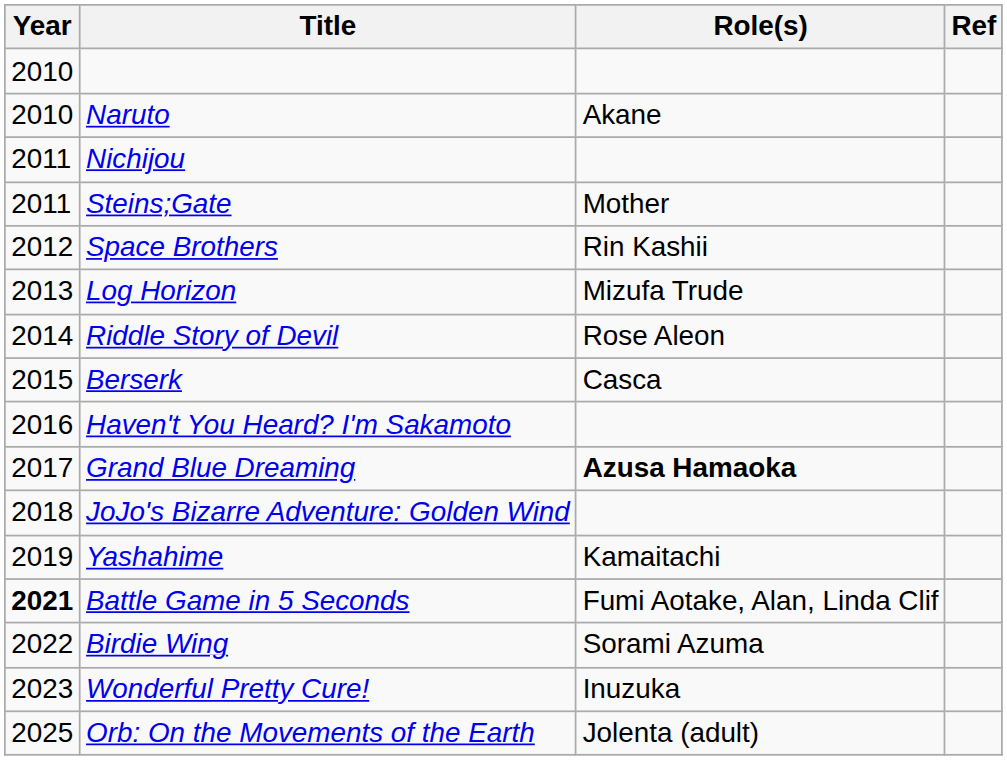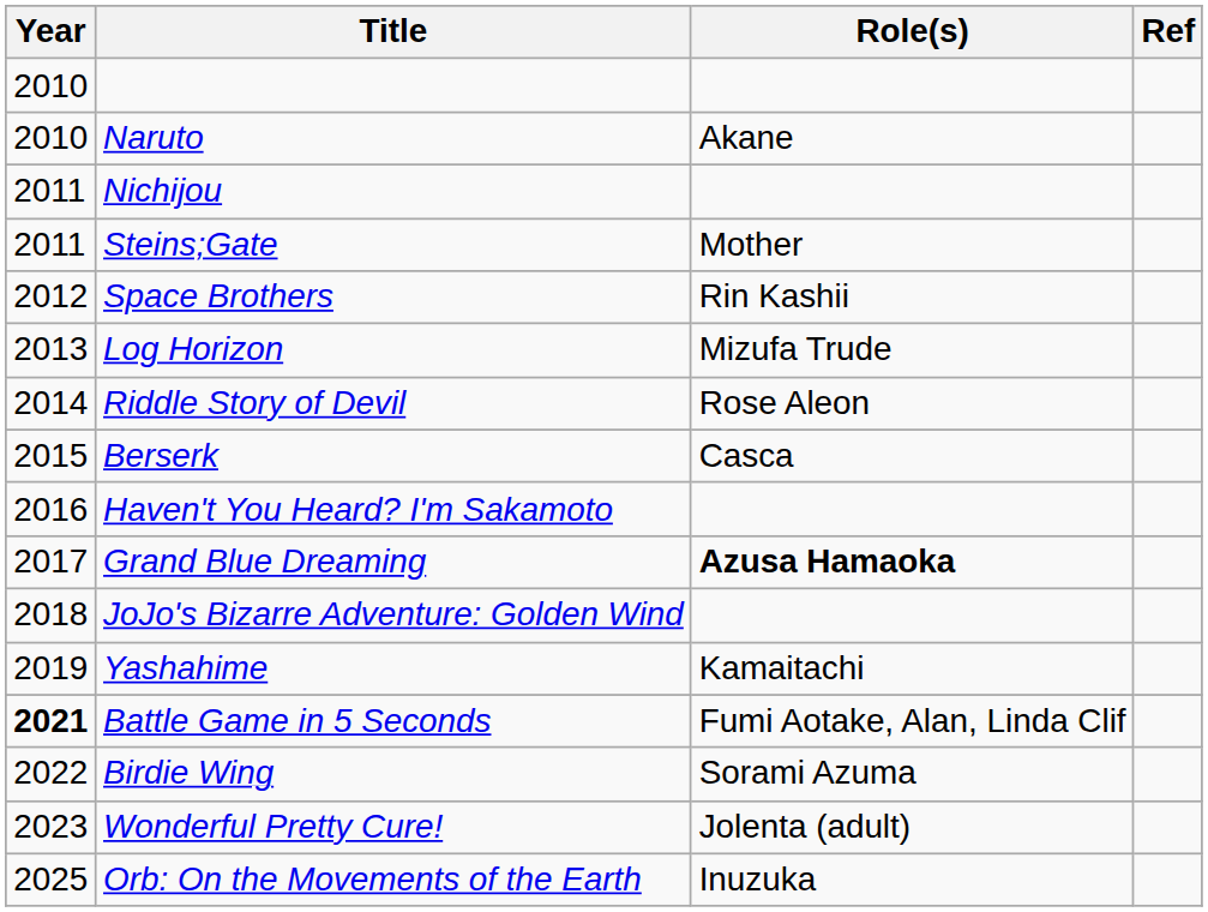 <table class="wikitable">
 <tr>
 <th>Year</th>
 <th>Title</th>
 <th>Role(s)</th>
 <th>Ref</th>
 </tr>
 <tr>
 <td>2010</td>
 <td></td>
 <td></td>
 <td></td>
 </tr>
 <tr>
 <td>2010</td>
 <td><em><a href='#'>Naruto</a></em></td>
 <td>Akane</td>
 <td></td>
 </tr>
 <tr>
 <td>2011</td>
 <td><em><a href='#'>Nichijou</a></em></td>
 <td></td>
 <td></td>
 </tr>
 <tr>
 <td>2011</td>
 <td><em><a href='#'>Steins;Gate</a></em></td>
 <td>Mother</td>
 <td></td>
 </tr>
 <tr>
 <td>2012</td>
 <td><em><a href='#'>Space Brothers</a></em></td>
 <td>Rin Kashii</td>
 <td></td>
 </tr>
 <tr>
 <td>2013</td>
 <td><em><a href='#'>Log Horizon</a></em></td>
 <td>Mizufa Trude</td>
 <td></td>
 </tr>
 <tr>
 <td>2014</td>
 <td><em><a href='#'>Riddle Story of Devil</a></em></td>
 <td>Rose Aleon</td>
 <td></td>
 </tr>
 <tr>
 <td>2015</td>
 <td><em><a href='#'>Berserk</a></em></td>
 <td>Casca</td>
 <td></td>
 </tr>
 <tr>
 <td>2016</td>
 <td><em><a href='#'>Haven't You Heard? I'm Sakamoto</a></em></td>
 <td></td>
 <td></td>
 </tr>
 <tr>
 <td>2017</td>
 <td><em><a href='#'>Grand Blue Dreaming</a></em></td>
 <td><strong>Azusa Hamaoka</strong></td>
 <td></td>
 </tr>
 <tr>
 <td>2018</td>
 <td><em><a href='#'>JoJo's Bizarre Adventure: Golden Wind</a></em></td>
 <td></td>
 <td></td>
 </tr>
 <tr>
 <td>2019</td>
 <td><em><a href='#'>Yashahime</a></em></td>
 <td>Kamaitachi</td>
 <td></td>
 </tr>
 <tr>
 <td><strong>2021</strong></td>
 <td><em><a href='#'>Battle Game in 5 Seconds</a></em></td>
 <td>Fumi Aotake, Alan, Linda Clif</td>
 <td></td>
 </tr>
 <tr>
 <td>2022</td>
 <td><em><a href='#'>Birdie Wing</a></em></td>
 <td>Sorami Azuma</td>
 <td></td>
 </tr>
 <tr>
 <td>2023</td>
 <td><em><a href='#'>Wonderful Pretty Cure!</a></em></td>
-<td>Inuzuka</td>
+<td>Jolenta (adult)</td>
 <td></td>
 </tr>
 <tr>
 <td>2025</td>
 <td><em><a href='#'>Orb: On the Movements of the Earth</a></em></td>
-<td>Jolenta (adult)</td>
+<td>Inuzuka</td>
 <td></td>
 </tr>
 </table>
